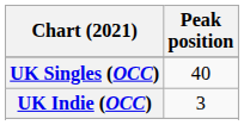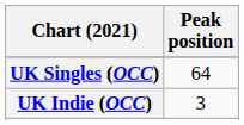 <table class="wikitable sortable plainrowheaders" style="text-align:center">
 <tr>
 <th scope="col">Chart (2021)</th>
 <th scope="col">Peak<br>position</th>
 </tr>
 <tr>
 </tr>
 <tr>
 </tr>
 <tr>
 </tr>
 <tr>
 <th scope="row"><a href='#'>UK Singles</a> (<em><a href='#'>OCC</a></em>)</th>
-<td>40</td>
+<td>64</td>
 </tr>
 <tr>
 <th scope="row"><a href='#'>UK Indie</a> (<em><a href='#'>OCC</a></em>)</th>
 <td>3</td>
 </tr>
 <tr>
 </tr>
 <tr>
 </tr>
 <tr>
 </tr>
 </table>
